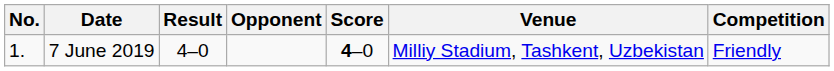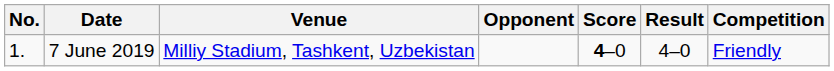 <table class="wikitable" style="font-size:100%;">
 <tr>
 <th>No.</th>
 <th>Date</th>
-<th>Result</th>
+<th>Venue</th>
 <th>Opponent</th>
 <th>Score</th>
-<th>Venue</th>
+<th>Result</th>
 <th>Competition</th>
 </tr>
 <tr>
 <td>1.</td>
 <td>7 June 2019</td>
-<td align=center>4–0</td>
+<td><a href='#'>Milliy Stadium</a>, <a href='#'>Tashkent</a>, <a href='#'>Uzbekistan</a></td>
 <td></td>
 <td align=center><strong>4</strong>–0</td>
-<td><a href='#'>Milliy Stadium</a>, <a href='#'>Tashkent</a>, <a href='#'>Uzbekistan</a></td>
+<td align=center>4–0</td>
 <td><a href='#'>Friendly</a></td>
 </tr>
 </table>
